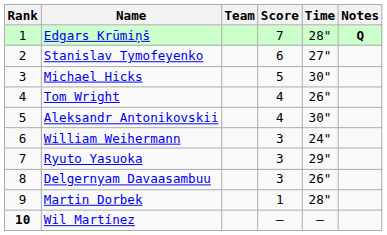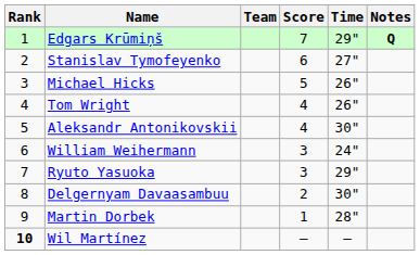 <table class="wikitable sortable" style="text-align:center">
 <tr>
 <th>Rank</th>
 <th>Name</th>
 <th>Team</th>
 <th>Score</th>
 <th>Time</th>
 <th>Notes</th>
 </tr>
 <tr bgcolor=ccffcc>
 <td>1</td>
 <td align=left><a href='#'>Edgars Krūmiņš</a></td>
 <td align=left></td>
 <td>7</td>
-<td>28"</td>
+<td>29"</td>
 <td><strong>Q</strong></td>
 </tr>
 <tr>
 <td>2</td>
 <td align=left><a href='#'>Stanislav Tymofeyenko</a></td>
 <td align=left></td>
 <td>6</td>
 <td>27"</td>
 <td></td>
 </tr>
 <tr>
 <td>3</td>
 <td align=left><a href='#'>Michael Hicks</a></td>
 <td align=left></td>
 <td>5</td>
-<td>30"</td>
+<td>26"</td>
 <td></td>
 </tr>
 <tr>
 <td>4</td>
 <td align=left><a href='#'>Tom Wright</a></td>
 <td align=left></td>
 <td>4</td>
 <td>26"</td>
 <td></td>
 </tr>
 <tr>
 <td>5</td>
 <td align=left><a href='#'>Aleksandr Antonikovskii</a></td>
 <td align=left></td>
 <td>4</td>
 <td>30"</td>
 <td></td>
 </tr>
 <tr>
 <td>6</td>
 <td align=left><a href='#'>William Weihermann</a></td>
 <td align=left></td>
 <td>3</td>
 <td>24"</td>
 <td></td>
 </tr>
 <tr>
 <td>7</td>
 <td align=left><a href='#'>Ryuto Yasuoka</a></td>
 <td align=left></td>
 <td>3</td>
 <td>29"</td>
 <td></td>
 </tr>
 <tr>
 <td>8</td>
 <td align=left><a href='#'>Delgernyam Davaasambuu</a></td>
 <td align=left></td>
-<td>3</td>
-<td>26"</td>
+<td>2</td>
+<td>30"</td>
 <td></td>
 </tr>
 <tr>
 <td>9</td>
 <td align=left><a href='#'>Martin Dorbek</a></td>
 <td align=left></td>
 <td>1</td>
 <td>28"</td>
 <td></td>
 </tr>
 <tr>
 <td><strong>10</strong></td>
 <td align=left><a href='#'>Wil Martínez</a></td>
 <td align=left></td>
 <td>–</td>
 <td>–</td>
 <td></td>
 </tr>
 </table>
